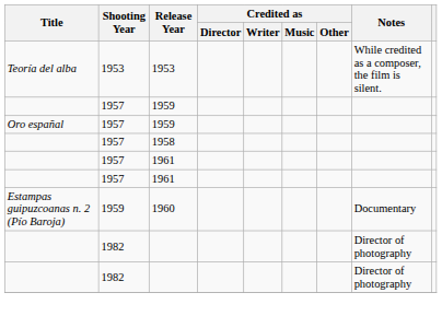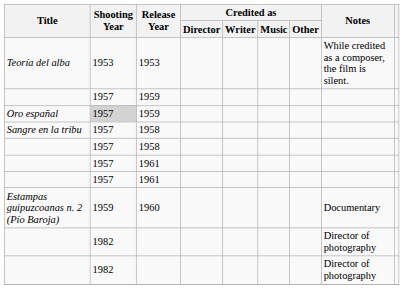 <table class="wikitable sortable sticky-header-multi"">
 <tr>
 <th width="25%" rowspan="2" scope="col">Title</th>
 <th width="12%" rowspan="2" scope="col">Shooting Year</th>
 <th width="12%" rowspan="2" scope="col">Release Year</th>
 <th colspan="4" scope="col">Credited as</th>
 <th width="20%" rowspan="2" scope="col" class="unsortable">Notes</th>
 <th width="1%" rowspan="2" scope="col" class="unsortable"></th>
 </tr>
 <tr>
 <th width=6%>Director</th>
 <th width=6%>Writer</th>
 <th width=6%>Music</th>
 <th Editor=6%>Other</th>
 </tr>
 <tr>
 <td><em>Teoría del alba</em></td>
 <td>1953</td>
 <td>1953</td>
 <td></td>
 <td></td>
 <td></td>
 <td></td>
 <td>While credited as a composer, the film is silent.</td>
 <td style="text-align:center;"></td>
 </tr>
 <tr>
 <td></td>
 <td>1957</td>
 <td>1959</td>
 <td></td>
 <td></td>
 <td></td>
 <td></td>
 <td></td>
 <td style="text-align:center;"></td>
 </tr>
 <tr>
 <td><em>Oro españal</em></td>
+<td style="background: lightgrey;">1957</td>
+<td>1959</td>
+<td></td>
+<td></td>
+<td></td>
+<td></td>
+<td></td>
+<td style="text-align:center;"></td>
+</tr>
+<tr>
+<td><em>Sangre en la tribu</em></td>
 <td>1957</td>
-<td>1959</td>
+<td>1958</td>
 <td></td>
 <td></td>
 <td></td>
 <td></td>
 <td></td>
 <td style="text-align:center;"></td>
 </tr>
 <tr>
 <td></td>
 <td>1957</td>
 <td>1958</td>
 <td></td>
 <td></td>
 <td></td>
 <td></td>
 <td></td>
 <td style="text-align:center;"></td>
 </tr>
 <tr>
 <td></td>
 <td>1957</td>
 <td>1961</td>
 <td></td>
 <td></td>
 <td></td>
 <td></td>
 <td></td>
 <td style="text-align:center;"></td>
 </tr>
 <tr>
 <td></td>
 <td>1957</td>
 <td>1961</td>
 <td></td>
 <td></td>
 <td></td>
 <td></td>
 <td></td>
 <td style="text-align:center;"></td>
 </tr>
 <tr>
 <td><em>Estampas guipuzcoanas n. 2 (Pío Baroja)</em></td>
 <td>1959</td>
 <td>1960</td>
 <td></td>
 <td></td>
 <td></td>
 <td></td>
 <td>Documentary</td>
 <td style="text-align:center;"></td>
 </tr>
 <tr>
 <td></td>
 <td>1982</td>
 <td></td>
 <td></td>
 <td></td>
 <td></td>
 <td></td>
 <td>Director of photography</td>
 <td style="text-align:center;"></td>
 </tr>
 <tr>
 <td></td>
 <td>1982</td>
 <td></td>
 <td></td>
 <td></td>
 <td></td>
 <td></td>
 <td>Director of photography</td>
 <td style="text-align:center;"></td>
 </tr>
 <tr>
 </tr>
 </table>
